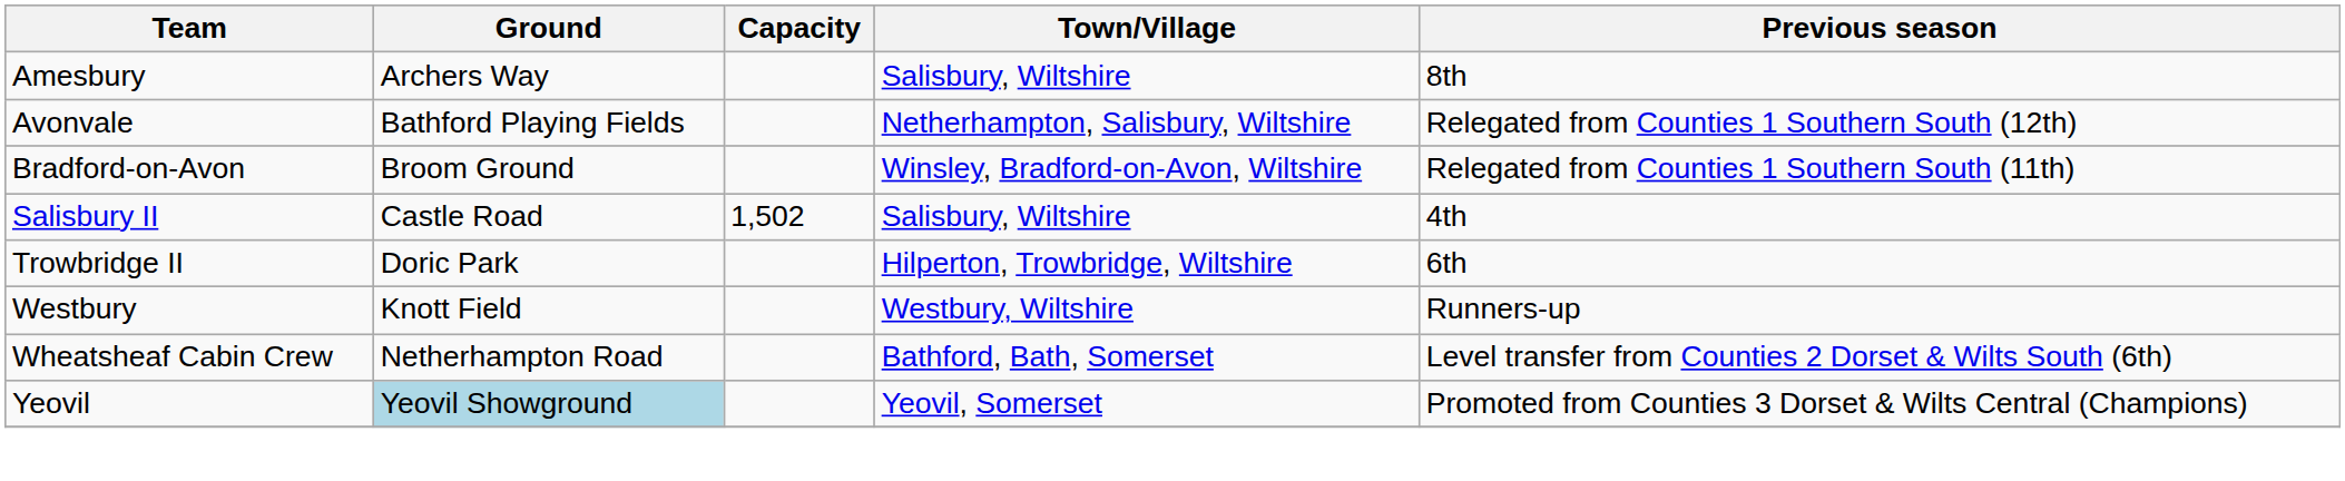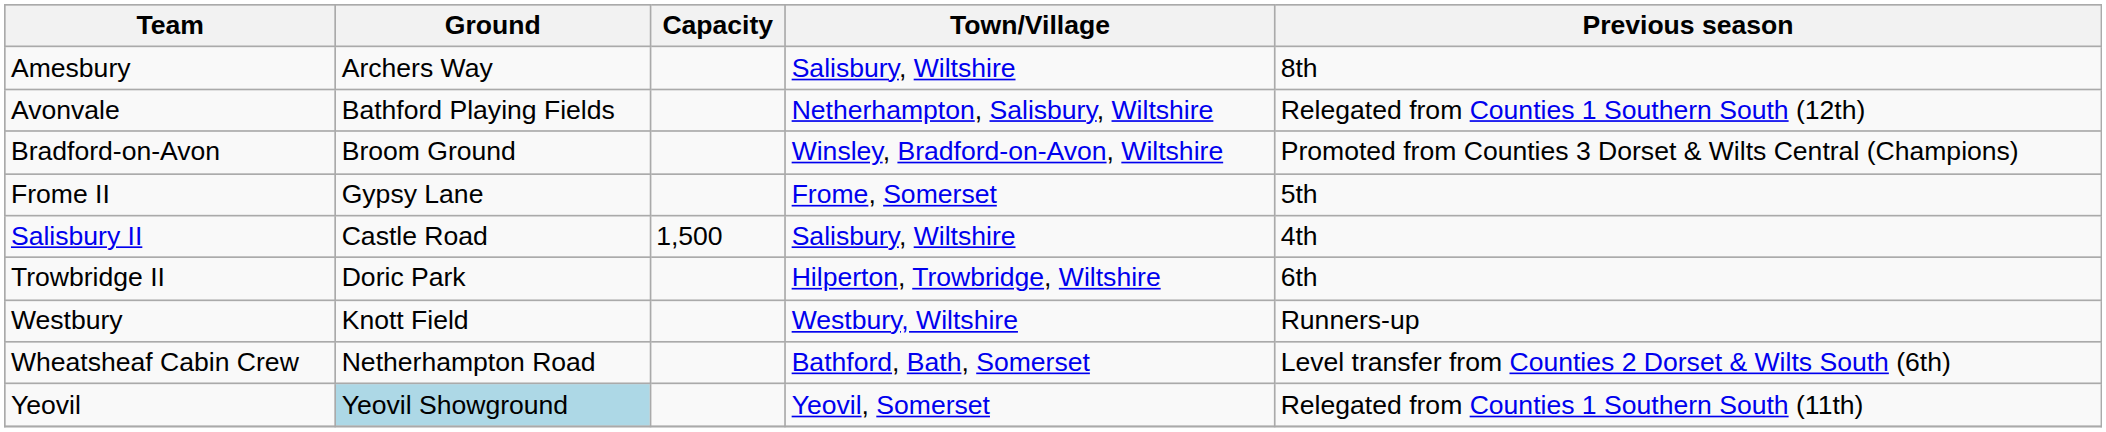 <table class="wikitable sortable" width=100%>
 <tr>
 <th>Team</th>
 <th>Ground</th>
 <th>Capacity</th>
 <th>Town/Village</th>
 <th>Previous season</th>
 </tr>
 <tr>
 <td>Amesbury</td>
 <td>Archers Way</td>
 <td></td>
 <td><a href='#'>Salisbury</a>, <a href='#'>Wiltshire</a></td>
 <td>8th</td>
 </tr>
 <tr>
 <td>Avonvale</td>
 <td>Bathford Playing Fields</td>
 <td></td>
 <td><a href='#'>Netherhampton</a>, <a href='#'>Salisbury</a>, <a href='#'>Wiltshire</a></td>
 <td>Relegated from <a href='#'>Counties 1 Southern South</a> (12th)</td>
 </tr>
 <tr>
 <td>Bradford-on-Avon</td>
 <td>Broom Ground</td>
 <td></td>
 <td><a href='#'>Winsley</a>, <a href='#'>Bradford-on-Avon</a>, <a href='#'>Wiltshire</a></td>
-<td>Relegated from <a href='#'>Counties 1 Southern South</a> (11th)</td>
+<td>Promoted from  Counties 3 Dorset & Wilts Central (Champions)</td>
+</tr>
+<tr>
+<td>Frome II</td>
+<td>Gypsy Lane</td>
+<td></td>
+<td><a href='#'>Frome</a>, <a href='#'>Somerset</a></td>
+<td>5th</td>
 </tr>
 <tr>
 <td><a href='#'>Salisbury II</a></td>
 <td>Castle Road</td>
-<td>1,502</td>
+<td>1,500</td>
 <td><a href='#'>Salisbury</a>, <a href='#'>Wiltshire</a></td>
 <td>4th</td>
 </tr>
 <tr>
 <td>Trowbridge II</td>
 <td>Doric Park</td>
 <td></td>
 <td><a href='#'>Hilperton</a>, <a href='#'>Trowbridge</a>, <a href='#'>Wiltshire</a></td>
 <td>6th</td>
 </tr>
 <tr>
 <td>Westbury</td>
 <td>Knott Field</td>
 <td></td>
 <td><a href='#'>Westbury, Wiltshire</a></td>
 <td>Runners-up</td>
 </tr>
 <tr>
 <td>Wheatsheaf Cabin Crew</td>
 <td>Netherhampton Road</td>
 <td></td>
 <td><a href='#'>Bathford</a>, <a href='#'>Bath</a>, <a href='#'>Somerset</a></td>
 <td>Level transfer from <a href='#'>Counties 2 Dorset & Wilts South</a> (6th)</td>
 </tr>
 <tr>
 <td>Yeovil</td>
 <td style="background: lightblue;">Yeovil Showground</td>
 <td></td>
 <td><a href='#'>Yeovil</a>, <a href='#'>Somerset</a></td>
-<td>Promoted from  Counties 3 Dorset & Wilts Central (Champions)</td>
+<td>Relegated from <a href='#'>Counties 1 Southern South</a> (11th)</td>
 </tr>
 <tr>
 </tr>
 </table>
